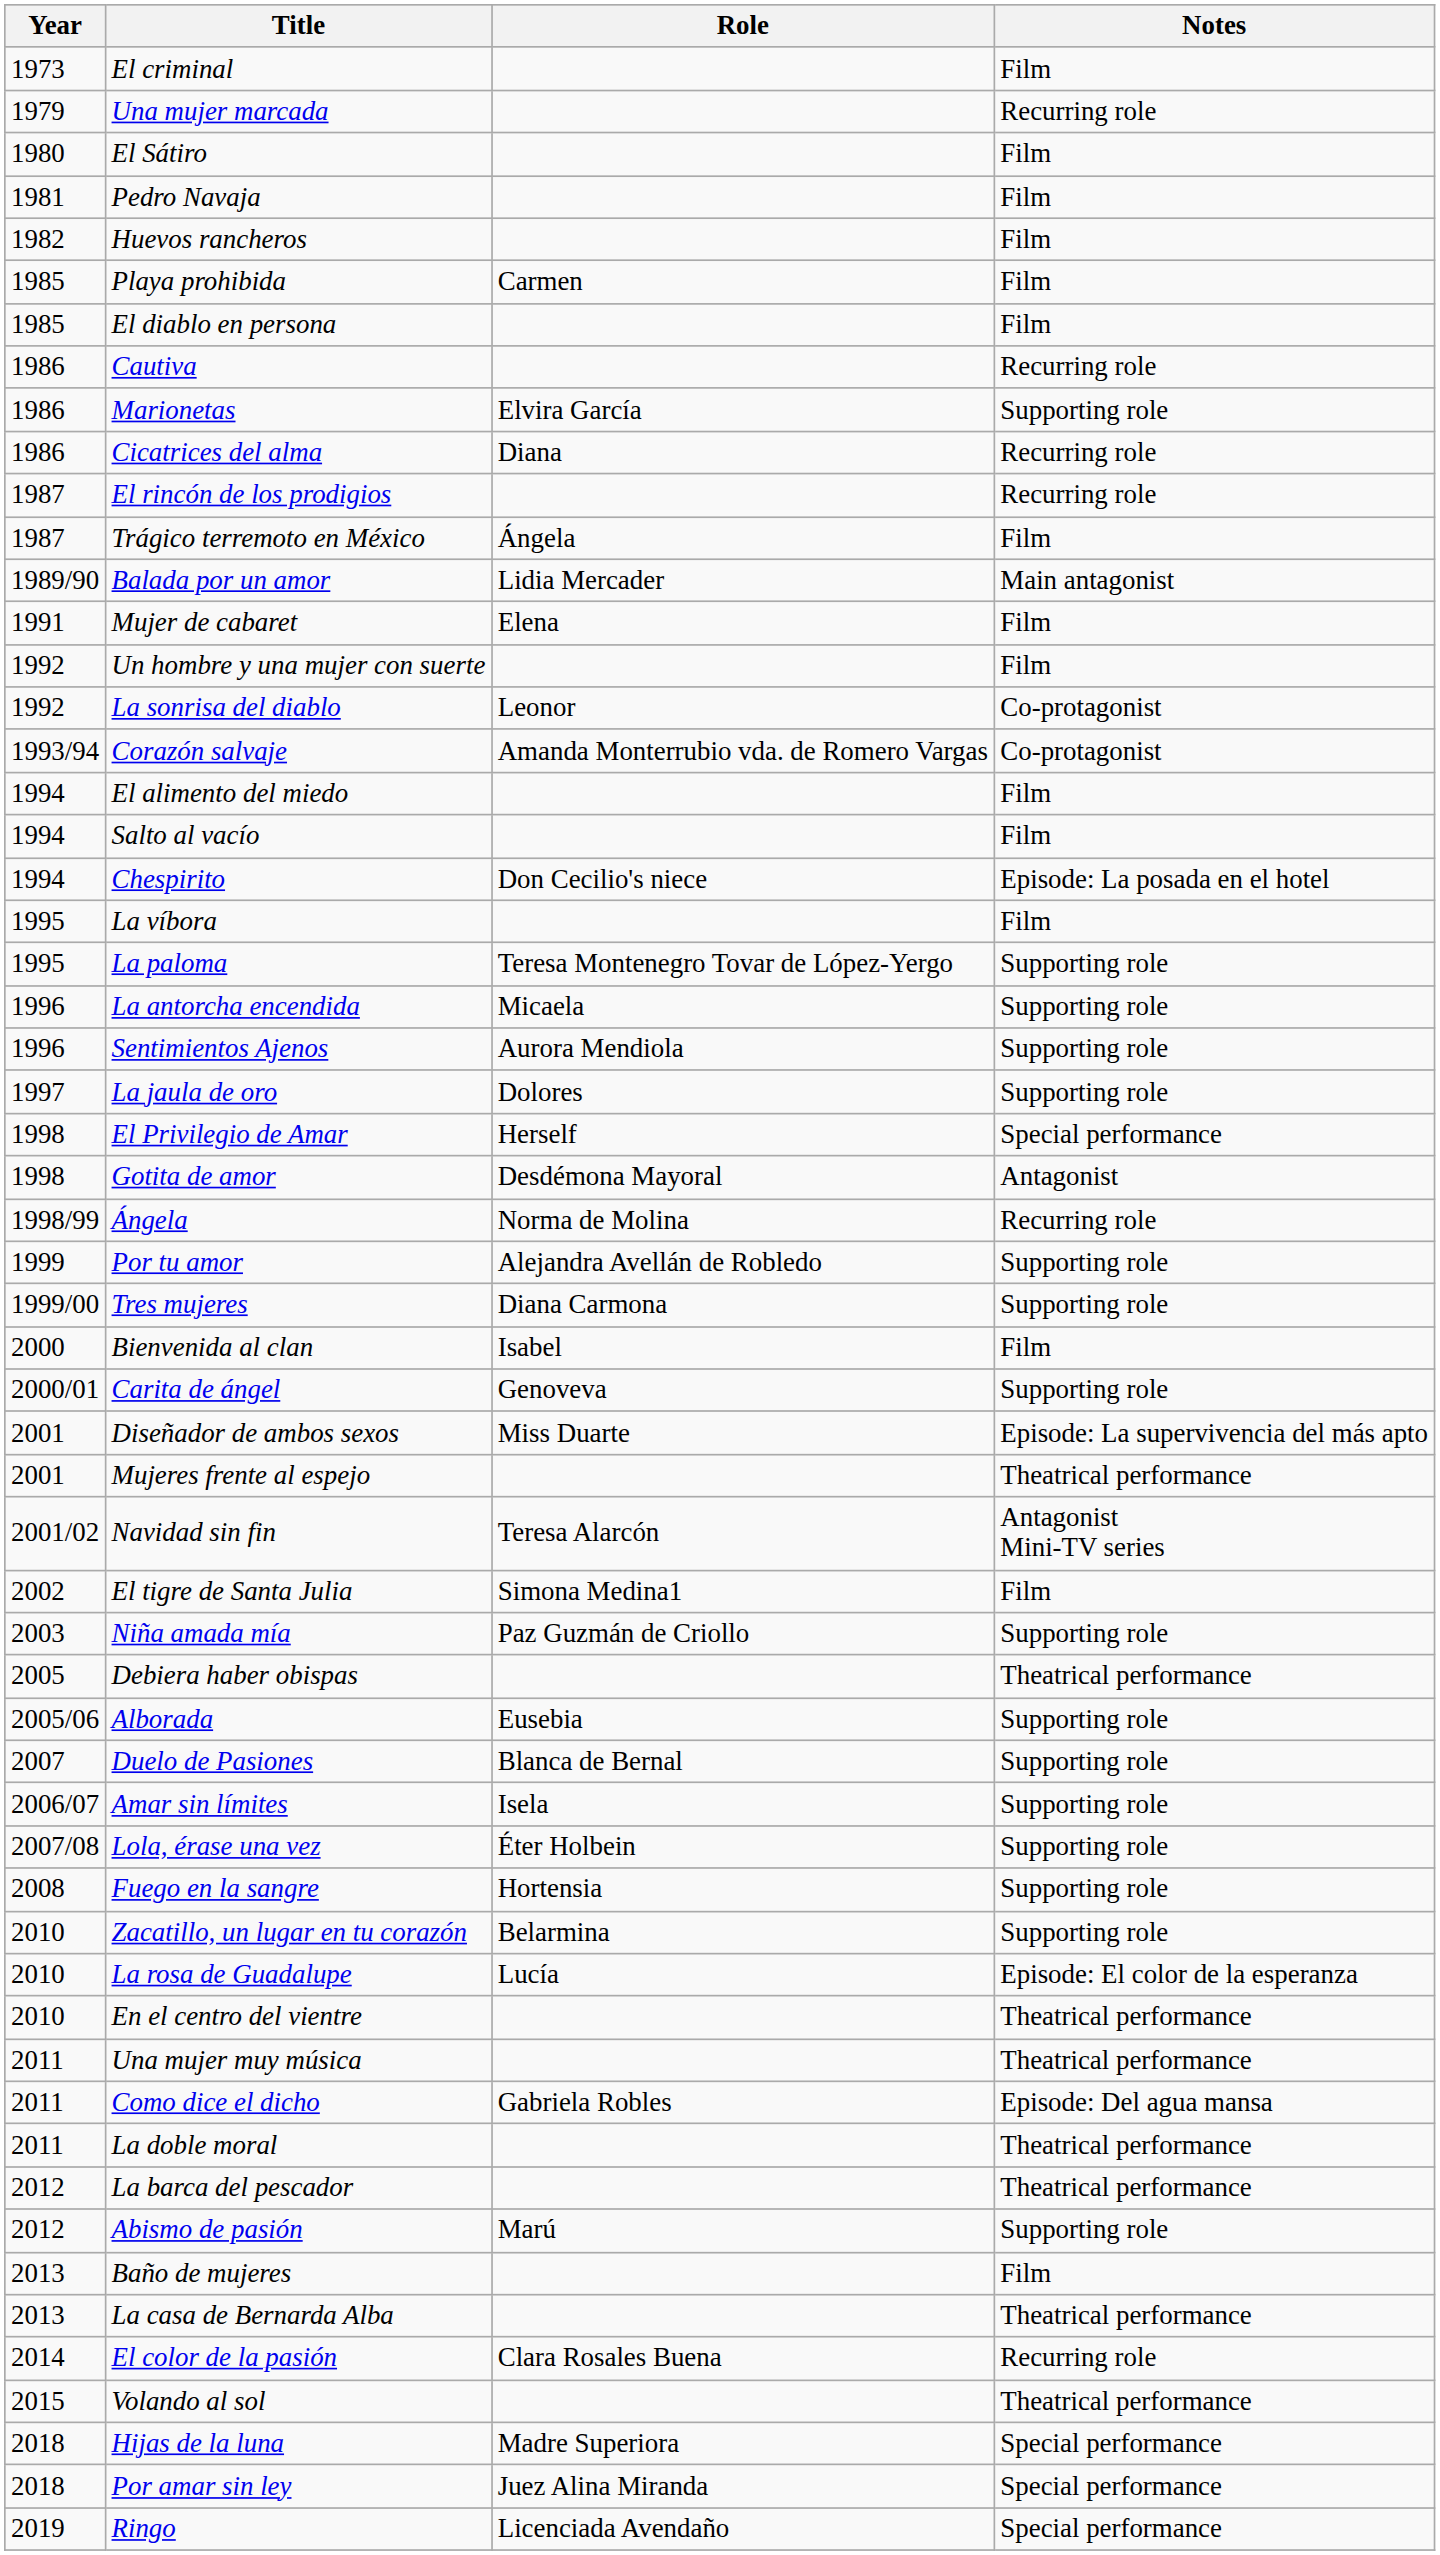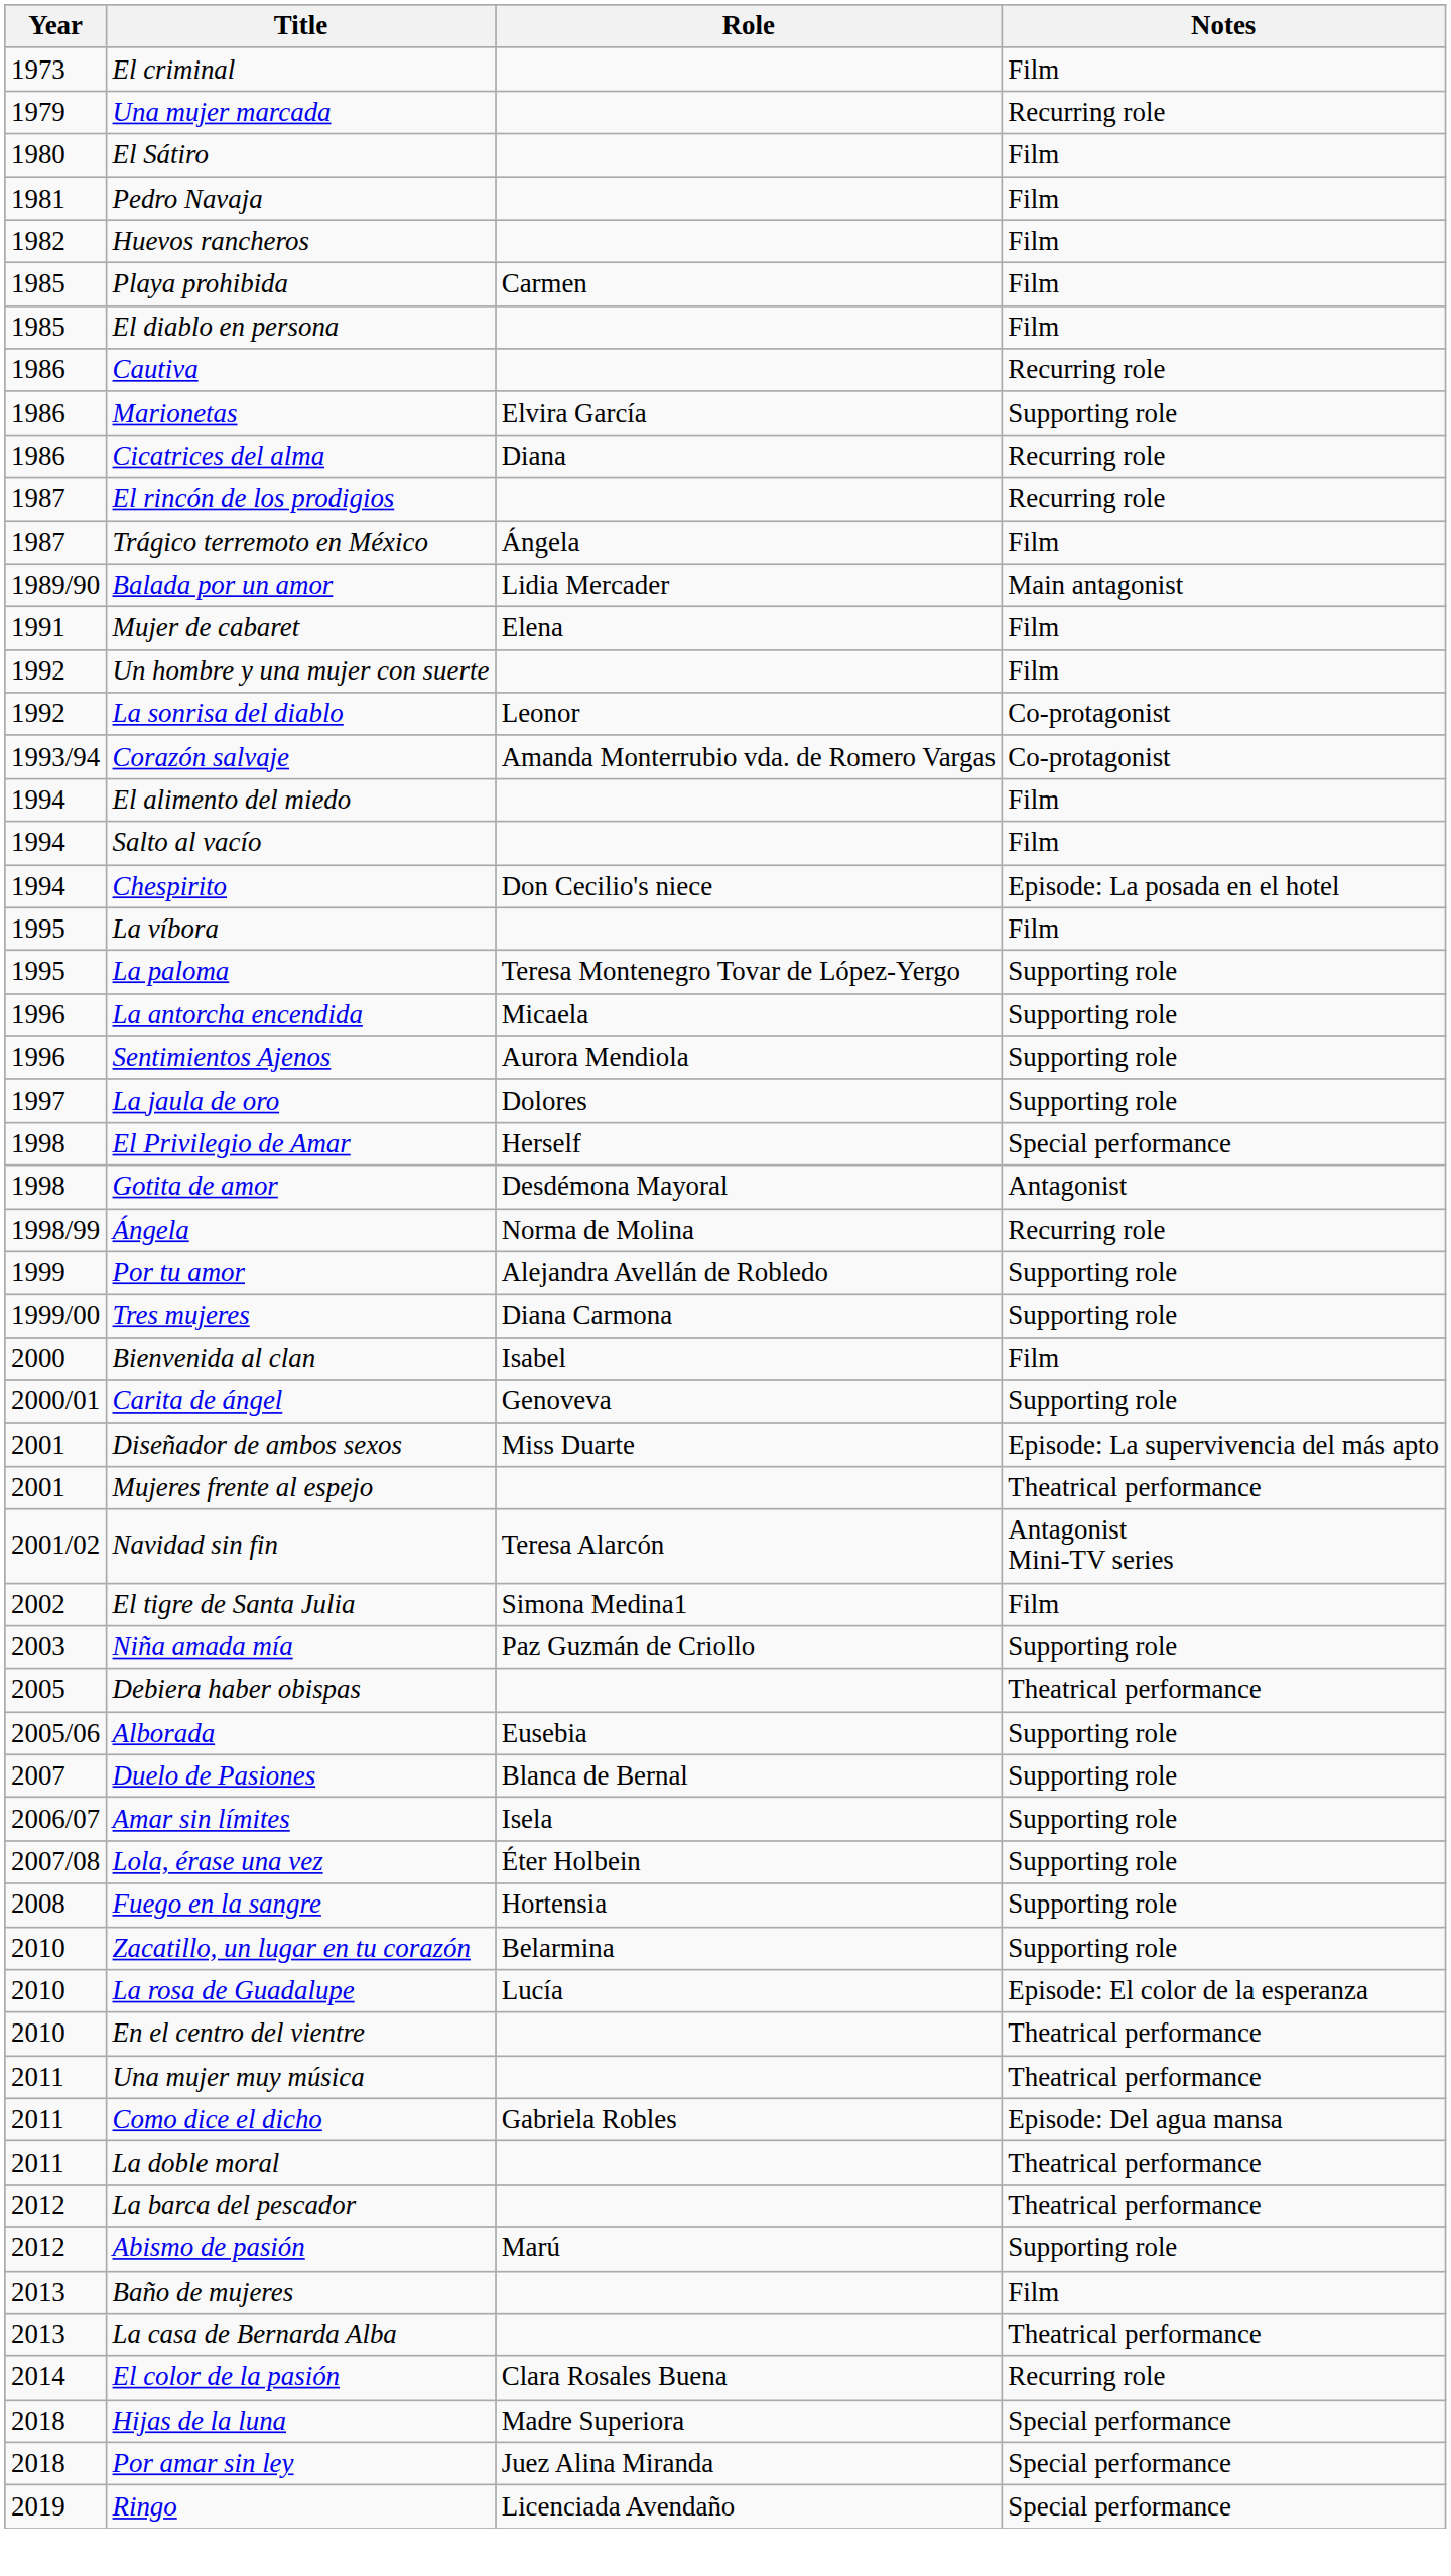 <table class="wikitable">
 <tr>
 <th>Year</th>
 <th>Title</th>
 <th>Role</th>
 <th>Notes</th>
 </tr>
 <tr>
 <td>1973</td>
 <td><em>El criminal</em></td>
 <td></td>
 <td>Film</td>
 </tr>
 <tr>
 <td>1979</td>
 <td><em><a href='#'>Una mujer marcada</a></em></td>
 <td></td>
 <td>Recurring role</td>
 </tr>
 <tr>
 <td>1980</td>
 <td><em>El Sátiro</em></td>
 <td></td>
 <td>Film</td>
 </tr>
 <tr>
 <td>1981</td>
 <td><em>Pedro Navaja</em></td>
 <td></td>
 <td>Film</td>
 </tr>
 <tr>
 <td>1982</td>
 <td><em>Huevos rancheros</em></td>
 <td></td>
 <td>Film</td>
 </tr>
 <tr>
 <td>1985</td>
 <td><em>Playa prohibida</em></td>
 <td>Carmen</td>
 <td>Film</td>
 </tr>
 <tr>
 <td>1985</td>
 <td><em>El diablo en persona</em></td>
 <td></td>
 <td>Film</td>
 </tr>
 <tr>
 <td>1986</td>
 <td><em><a href='#'>Cautiva</a></em></td>
 <td></td>
 <td>Recurring role</td>
 </tr>
 <tr>
 <td>1986</td>
 <td><em><a href='#'>Marionetas</a></em></td>
 <td>Elvira García</td>
 <td>Supporting role</td>
 </tr>
 <tr>
 <td>1986</td>
 <td><em><a href='#'>Cicatrices del alma</a></em></td>
 <td>Diana</td>
 <td>Recurring role</td>
 </tr>
 <tr>
 <td>1987</td>
 <td><em><a href='#'>El rincón de los prodigios</a></em></td>
 <td></td>
 <td>Recurring role</td>
 </tr>
 <tr>
 <td>1987</td>
 <td><em>Trágico terremoto en México</em></td>
 <td>Ángela</td>
 <td>Film</td>
 </tr>
 <tr>
 <td>1989/90</td>
 <td><em><a href='#'>Balada por un amor</a></em></td>
 <td>Lidia Mercader</td>
 <td>Main antagonist</td>
 </tr>
 <tr>
 <td>1991</td>
 <td><em>Mujer de cabaret</em></td>
 <td>Elena</td>
 <td>Film</td>
 </tr>
 <tr>
 <td>1992</td>
 <td><em>Un hombre y una mujer con suerte</em></td>
 <td></td>
 <td>Film</td>
 </tr>
 <tr>
 <td>1992</td>
 <td><em><a href='#'>La sonrisa del diablo</a></em></td>
 <td>Leonor</td>
 <td>Co-protagonist</td>
 </tr>
 <tr>
 <td>1993/94</td>
 <td><em><a href='#'>Corazón salvaje</a></em></td>
 <td>Amanda Monterrubio vda. de Romero Vargas</td>
 <td>Co-protagonist</td>
 </tr>
 <tr>
 <td>1994</td>
 <td><em>El alimento del miedo</em></td>
 <td></td>
 <td>Film</td>
 </tr>
 <tr>
 <td>1994</td>
 <td><em>Salto al vacío</em></td>
 <td></td>
 <td>Film</td>
 </tr>
 <tr>
 <td>1994</td>
 <td><em><a href='#'>Chespirito</a></em></td>
 <td>Don Cecilio's niece</td>
 <td>Episode: La posada en el hotel</td>
 </tr>
 <tr>
 <td>1995</td>
 <td><em>La víbora</em></td>
 <td></td>
 <td>Film</td>
 </tr>
 <tr>
 <td>1995</td>
 <td><em><a href='#'>La paloma</a></em></td>
 <td>Teresa Montenegro Tovar de López-Yergo</td>
 <td>Supporting role</td>
 </tr>
 <tr>
 <td>1996</td>
 <td><em><a href='#'>La antorcha encendida</a></em></td>
 <td>Micaela</td>
 <td>Supporting role</td>
 </tr>
 <tr>
 <td>1996</td>
 <td><em><a href='#'>Sentimientos Ajenos</a></em></td>
 <td>Aurora Mendiola</td>
 <td>Supporting role</td>
 </tr>
 <tr>
 <td>1997</td>
 <td><em><a href='#'>La jaula de oro</a></em></td>
 <td>Dolores</td>
 <td>Supporting role</td>
 </tr>
 <tr>
 <td>1998</td>
 <td><em><a href='#'>El Privilegio de Amar</a></em></td>
 <td>Herself</td>
 <td>Special performance</td>
 </tr>
 <tr>
 <td>1998</td>
 <td><em><a href='#'>Gotita de amor</a></em></td>
 <td>Desdémona Mayoral</td>
 <td>Antagonist</td>
 </tr>
 <tr>
 <td>1998/99</td>
 <td><em><a href='#'>Ángela</a></em></td>
 <td>Norma de Molina</td>
 <td>Recurring role</td>
 </tr>
 <tr>
 <td>1999</td>
 <td><em><a href='#'>Por tu amor</a></em></td>
 <td>Alejandra Avellán de Robledo</td>
 <td>Supporting role</td>
 </tr>
 <tr>
 <td>1999/00</td>
 <td><em><a href='#'>Tres mujeres</a></em></td>
 <td>Diana Carmona</td>
 <td>Supporting role</td>
 </tr>
 <tr>
 <td>2000</td>
 <td><em>Bienvenida al clan</em></td>
 <td>Isabel</td>
 <td>Film</td>
 </tr>
 <tr>
 <td>2000/01</td>
 <td><em><a href='#'>Carita de ángel</a></em></td>
 <td>Genoveva</td>
 <td>Supporting role</td>
 </tr>
 <tr>
 <td>2001</td>
 <td><em>Diseñador de ambos sexos</em></td>
 <td>Miss Duarte</td>
 <td>Episode: La supervivencia del más apto</td>
 </tr>
 <tr>
 <td>2001</td>
 <td><em>Mujeres frente al espejo</em></td>
 <td></td>
 <td>Theatrical performance</td>
 </tr>
 <tr>
 <td>2001/02</td>
 <td><em>Navidad sin fin</em></td>
 <td>Teresa Alarcón</td>
 <td>Antagonist<br>Mini-TV series</td>
 </tr>
 <tr>
 <td>2002</td>
 <td><em>El tigre de Santa Julia</em></td>
 <td>Simona Medina1</td>
 <td>Film</td>
 </tr>
 <tr>
 <td>2003</td>
 <td><em><a href='#'>Niña amada mía</a></em></td>
 <td>Paz Guzmán de Criollo</td>
 <td>Supporting role</td>
 </tr>
 <tr>
 <td>2005</td>
 <td><em>Debiera haber obispas</em></td>
 <td></td>
 <td>Theatrical performance</td>
 </tr>
 <tr>
 <td>2005/06</td>
 <td><em><a href='#'>Alborada</a></em></td>
 <td>Eusebia</td>
 <td>Supporting role</td>
 </tr>
 <tr>
 <td>2007</td>
 <td><em><a href='#'>Duelo de Pasiones</a></em></td>
 <td>Blanca de Bernal</td>
 <td>Supporting role</td>
 </tr>
 <tr>
 <td>2006/07</td>
 <td><em><a href='#'>Amar sin límites</a></em></td>
 <td>Isela</td>
 <td>Supporting role</td>
 </tr>
 <tr>
 <td>2007/08</td>
 <td><em><a href='#'>Lola, érase una vez</a></em></td>
 <td>Éter Holbein</td>
 <td>Supporting role</td>
 </tr>
 <tr>
 <td>2008</td>
 <td><em><a href='#'>Fuego en la sangre</a></em></td>
 <td>Hortensia</td>
 <td>Supporting role</td>
 </tr>
 <tr>
 <td>2010</td>
 <td><em><a href='#'>Zacatillo, un lugar en tu corazón</a></em></td>
 <td>Belarmina</td>
 <td>Supporting role</td>
 </tr>
 <tr>
 <td>2010</td>
 <td><em><a href='#'>La rosa de Guadalupe</a></em></td>
 <td>Lucía</td>
 <td>Episode: El color de la esperanza</td>
 </tr>
 <tr>
 <td>2010</td>
 <td><em>En el centro del vientre</em></td>
 <td></td>
 <td>Theatrical performance</td>
 </tr>
 <tr>
 <td>2011</td>
 <td><em>Una mujer muy música</em></td>
 <td></td>
 <td>Theatrical performance</td>
 </tr>
 <tr>
 <td>2011</td>
 <td><em><a href='#'>Como dice el dicho</a></em></td>
 <td>Gabriela Robles</td>
 <td>Episode: Del agua mansa</td>
 </tr>
 <tr>
 <td>2011</td>
 <td><em>La doble moral</em></td>
 <td></td>
 <td>Theatrical performance</td>
 </tr>
 <tr>
 <td>2012</td>
 <td><em>La barca del pescador</em></td>
 <td></td>
 <td>Theatrical performance</td>
 </tr>
 <tr>
 <td>2012</td>
 <td><em><a href='#'>Abismo de pasión</a></em></td>
 <td>Marú</td>
 <td>Supporting role</td>
 </tr>
 <tr>
 <td>2013</td>
 <td><em>Baño de mujeres</em></td>
 <td></td>
 <td>Film</td>
 </tr>
 <tr>
 <td>2013</td>
 <td><em>La casa de Bernarda Alba</em></td>
 <td></td>
 <td>Theatrical performance</td>
 </tr>
 <tr>
 <td>2014</td>
 <td><em><a href='#'>El color de la pasión</a></em></td>
 <td>Clara Rosales Buena</td>
 <td>Recurring role</td>
 </tr>
 <tr>
-<td>2015</td>
-<td><em>Volando al sol</em></td>
-<td></td>
-<td>Theatrical performance</td>
-</tr>
-<tr>
 <td>2018</td>
 <td><em><a href='#'>Hijas de la luna</a></em></td>
 <td>Madre Superiora</td>
 <td>Special performance</td>
 </tr>
 <tr>
 <td>2018</td>
 <td><em><a href='#'>Por amar sin ley</a></em></td>
 <td>Juez Alina Miranda</td>
 <td>Special performance</td>
 </tr>
 <tr>
 <td>2019</td>
 <td><em><a href='#'>Ringo</a></em></td>
 <td>Licenciada Avendaño</td>
 <td>Special performance</td>
 </tr>
 </table>
